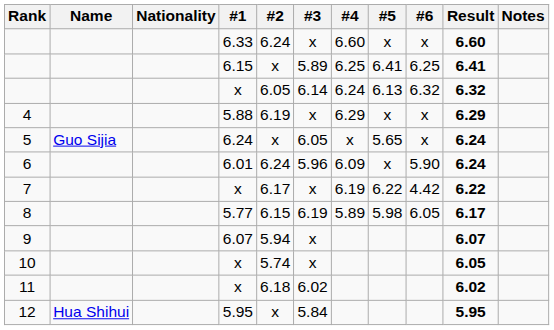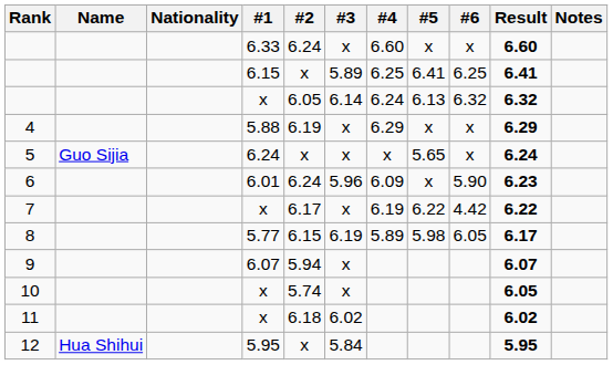 <table class="wikitable sortable" style="text-align:center">
 <tr>
 <th>Rank</th>
 <th>Name</th>
 <th>Nationality</th>
 <th>#1</th>
 <th>#2</th>
 <th>#3</th>
 <th>#4</th>
 <th>#5</th>
 <th>#6</th>
 <th>Result</th>
 <th>Notes</th>
 </tr>
 <tr>
 <td></td>
 <td align=left></td>
 <td align=left></td>
 <td>6.33</td>
 <td>6.24</td>
 <td>x</td>
 <td>6.60</td>
 <td>x</td>
 <td>x</td>
 <td><strong>6.60</strong></td>
 <td></td>
 </tr>
 <tr>
 <td></td>
 <td align=left></td>
 <td align=left></td>
 <td>6.15</td>
 <td>x</td>
 <td>5.89</td>
 <td>6.25</td>
 <td>6.41</td>
 <td>6.25</td>
 <td><strong>6.41</strong></td>
 <td></td>
 </tr>
 <tr>
 <td></td>
 <td align=left></td>
 <td align=left></td>
 <td>x</td>
 <td>6.05</td>
 <td>6.14</td>
 <td>6.24</td>
 <td>6.13</td>
 <td>6.32</td>
 <td><strong>6.32</strong></td>
 <td></td>
 </tr>
 <tr>
 <td>4</td>
 <td align=left></td>
 <td align=left></td>
 <td>5.88</td>
 <td>6.19</td>
 <td>x</td>
 <td>6.29</td>
 <td>x</td>
 <td>x</td>
 <td><strong>6.29</strong></td>
 <td></td>
 </tr>
 <tr>
 <td>5</td>
 <td align=left><a href='#'>Guo Sijia</a></td>
 <td align=left></td>
 <td>6.24</td>
 <td>x</td>
-<td>6.05</td>
+<td>x</td>
 <td>x</td>
 <td>5.65</td>
 <td>x</td>
 <td><strong>6.24</strong></td>
 <td></td>
 </tr>
 <tr>
 <td>6</td>
 <td align=left></td>
 <td align=left></td>
 <td>6.01</td>
 <td>6.24</td>
 <td>5.96</td>
 <td>6.09</td>
 <td>x</td>
 <td>5.90</td>
-<td><strong>6.24</strong></td>
+<td><strong>6.23</strong></td>
 <td></td>
 </tr>
 <tr>
 <td>7</td>
 <td align=left></td>
 <td align=left></td>
 <td>x</td>
 <td>6.17</td>
 <td>x</td>
 <td>6.19</td>
 <td>6.22</td>
 <td>4.42</td>
 <td><strong>6.22</strong></td>
 <td></td>
 </tr>
 <tr>
 <td>8</td>
 <td align=left></td>
 <td align=left></td>
 <td>5.77</td>
 <td>6.15</td>
 <td>6.19</td>
 <td>5.89</td>
 <td>5.98</td>
 <td>6.05</td>
 <td><strong>6.17</strong></td>
 <td></td>
 </tr>
 <tr>
 <td>9</td>
 <td align=left></td>
 <td align=left></td>
 <td>6.07</td>
 <td>5.94</td>
 <td>x</td>
 <td></td>
 <td></td>
 <td></td>
 <td><strong>6.07</strong></td>
 <td></td>
 </tr>
 <tr>
 <td>10</td>
 <td align=left></td>
 <td align=left></td>
 <td>x</td>
 <td>5.74</td>
 <td>x</td>
 <td></td>
 <td></td>
 <td></td>
 <td><strong>6.05</strong></td>
 <td></td>
 </tr>
 <tr>
 <td>11</td>
 <td align=left></td>
 <td align=left></td>
 <td>x</td>
 <td>6.18</td>
 <td>6.02</td>
 <td></td>
 <td></td>
 <td></td>
 <td><strong>6.02</strong></td>
 <td></td>
 </tr>
 <tr>
 <td>12</td>
 <td align=left><a href='#'>Hua Shihui</a></td>
 <td align=left></td>
 <td>5.95</td>
 <td>x</td>
 <td>5.84</td>
 <td></td>
 <td></td>
 <td></td>
 <td><strong>5.95</strong></td>
 <td></td>
 </tr>
 </table>
